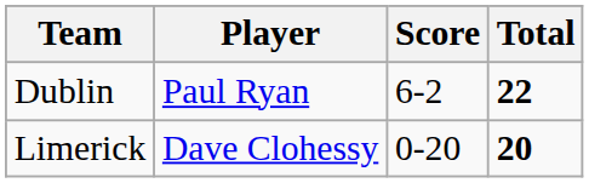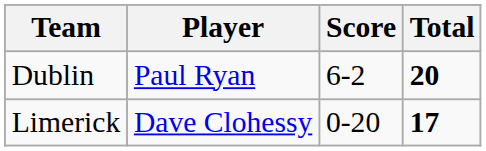 <table class="wikitable">
 <tr>
 <th>Team</th>
 <th>Player</th>
 <th>Score</th>
 <th>Total</th>
 </tr>
 <tr>
 <td>Dublin</td>
 <td><a href='#'>Paul Ryan</a></td>
 <td>6-2</td>
-<td><strong>22</strong></td>
+<td><strong>20</strong></td>
 </tr>
 <tr>
 <td>Limerick</td>
 <td><a href='#'>Dave Clohessy</a></td>
 <td>0-20</td>
-<td><strong>20</strong></td>
+<td><strong>17</strong></td>
 </tr>
 </table>
